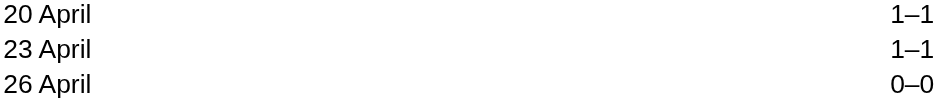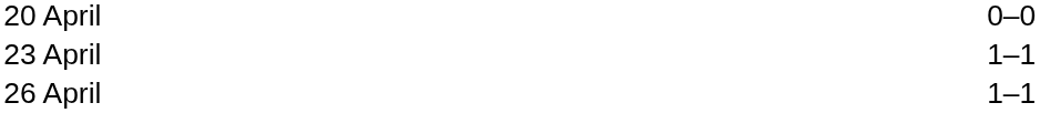 <table cellspacing=1 width=70%>
 <tr>
 <th width=25%></th>
 <th width=30%></th>
 <th width=15%></th>
 <th width=30%></th>
 </tr>
 <tr>
 <td>20 April</td>
 <td align=right></td>
-<td align=center>1–1</td>
+<td align=center>0–0</td>
 <td></td>
 </tr>
 <tr>
 <td>23 April</td>
 <td align=right></td>
 <td align=center>1–1</td>
 <td></td>
 </tr>
 <tr>
 <td>26 April</td>
 <td align=right></td>
-<td align=center>0–0</td>
+<td align=center>1–1</td>
 <td></td>
 </tr>
 </table>
